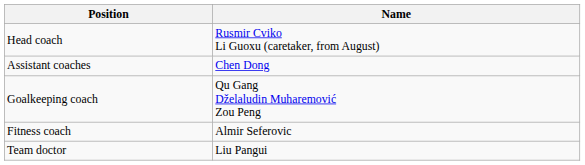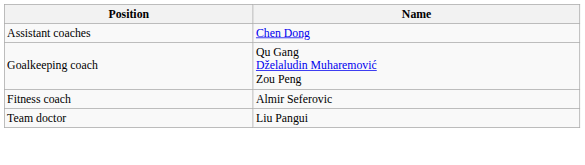 <table class="wikitable" style="text-align: left; font-size:97%" width=60%>
 <tr>
 <th>Position</th>
 <th>Name</th>
-</tr>
-<tr>
-<td>Head coach</td>
-<td> <a href='#'>Rusmir Cviko</a><br> Li Guoxu (caretaker, from August)</td>
 </tr>
 <tr>
 <td>Assistant coaches</td>
 <td> <a href='#'>Chen Dong</a></td>
 </tr>
 <tr>
 <td>Goalkeeping coach</td>
 <td> Qu Gang<br> <a href='#'>Dželaludin Muharemović</a><br> Zou Peng</td>
 </tr>
 <tr>
 <td>Fitness coach</td>
 <td> Almir Seferovic</td>
 </tr>
 <tr>
 <td>Team doctor</td>
 <td> Liu Pangui</td>
 </tr>
 </table>
